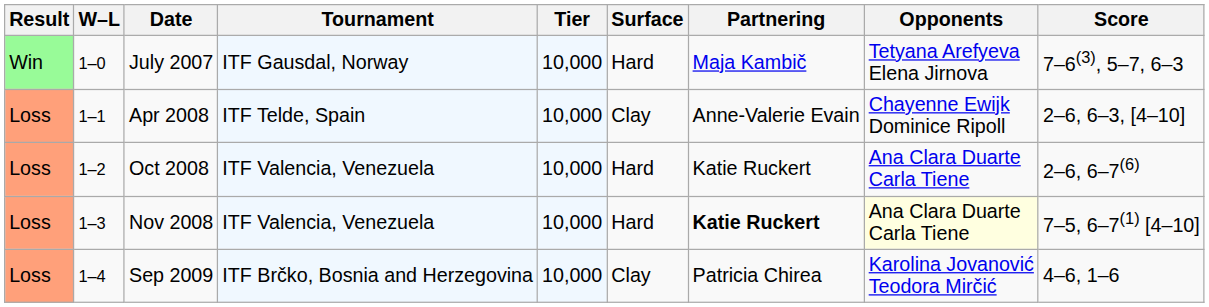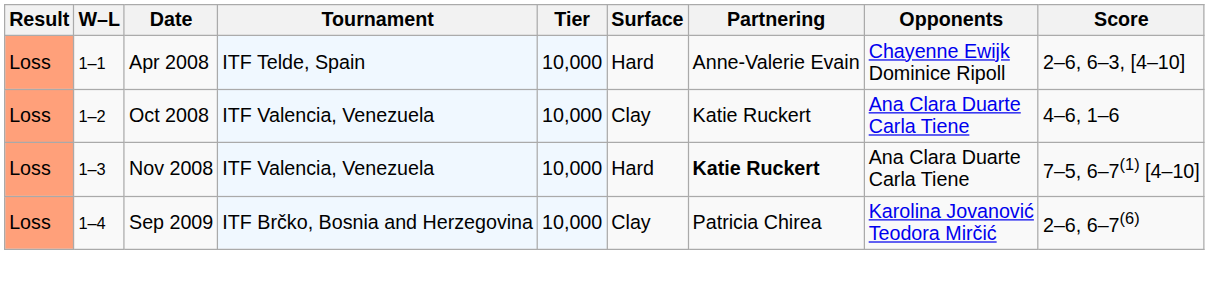 <table class="sortable wikitable">
 <tr>
 <th>Result</th>
 <th class="unsortable">W–L</th>
 <th>Date</th>
 <th>Tournament</th>
 <th>Tier</th>
 <th>Surface</th>
 <th>Partnering</th>
 <th>Opponents</th>
 <th class="unsortable">Score</th>
 </tr>
 <tr>
-<td style="background:#98fb98;">Win</td>
-<td><small>1–0</small></td>
-<td>July 2007</td>
-<td style="background:#f0f8ff;">ITF Gausdal, Norway</td>
-<td style="background:#f0f8ff;">10,000</td>
-<td>Hard</td>
-<td> <a href='#'>Maja Kambič</a></td>
-<td> <a href='#'>Tetyana Arefyeva</a> <br>  Elena Jirnova</td>
-<td>7–6<sup>(3)</sup>, 5–7, 6–3</td>
-</tr>
-<tr>
 <td style="background:#ffa07a;">Loss</td>
 <td><small>1–1</small></td>
 <td>Apr 2008</td>
 <td style="background:#f0f8ff;">ITF Telde, Spain</td>
 <td style="background:#f0f8ff;">10,000</td>
-<td>Clay</td>
+<td>Hard</td>
 <td> Anne-Valerie Evain</td>
 <td> <a href='#'>Chayenne Ewijk</a> <br>  Dominice Ripoll</td>
 <td>2–6, 6–3, [4–10]</td>
 </tr>
 <tr>
 <td style="background:#ffa07a;">Loss</td>
 <td><small>1–2</small></td>
 <td>Oct 2008</td>
 <td style="background:#f0f8ff;">ITF Valencia, Venezuela</td>
 <td style="background:#f0f8ff;">10,000</td>
-<td>Hard</td>
+<td>Clay</td>
 <td> Katie Ruckert</td>
 <td> <a href='#'>Ana Clara Duarte</a> <br>  <a href='#'>Carla Tiene</a></td>
-<td>2–6, 6–7<sup>(6)</sup></td>
+<td>4–6, 1–6</td>
 </tr>
 <tr>
 <td style="background:#ffa07a;">Loss</td>
 <td><small>1–3</small></td>
 <td>Nov 2008</td>
 <td style="background:#f0f8ff;">ITF Valencia, Venezuela</td>
 <td style="background:#f0f8ff;">10,000</td>
 <td>Hard</td>
 <td><strong> Katie Ruckert</strong></td>
-<td style="background: lightyellow;"> Ana Clara Duarte <br>  Carla Tiene</td>
+<td> Ana Clara Duarte <br>  Carla Tiene</td>
 <td>7–5, 6–7<sup>(1)</sup> [4–10]</td>
 </tr>
 <tr>
 <td style="background:#ffa07a;">Loss</td>
 <td><small>1–4</small></td>
 <td>Sep 2009</td>
 <td style="background:#f0f8ff;">ITF Brčko, Bosnia and Herzegovina</td>
 <td style="background:#f0f8ff;">10,000</td>
 <td>Clay</td>
 <td> Patricia Chirea</td>
 <td> <a href='#'>Karolina Jovanović</a> <br>  <a href='#'>Teodora Mirčić</a></td>
-<td>4–6, 1–6</td>
+<td>2–6, 6–7<sup>(6)</sup></td>
 </tr>
 </table>
